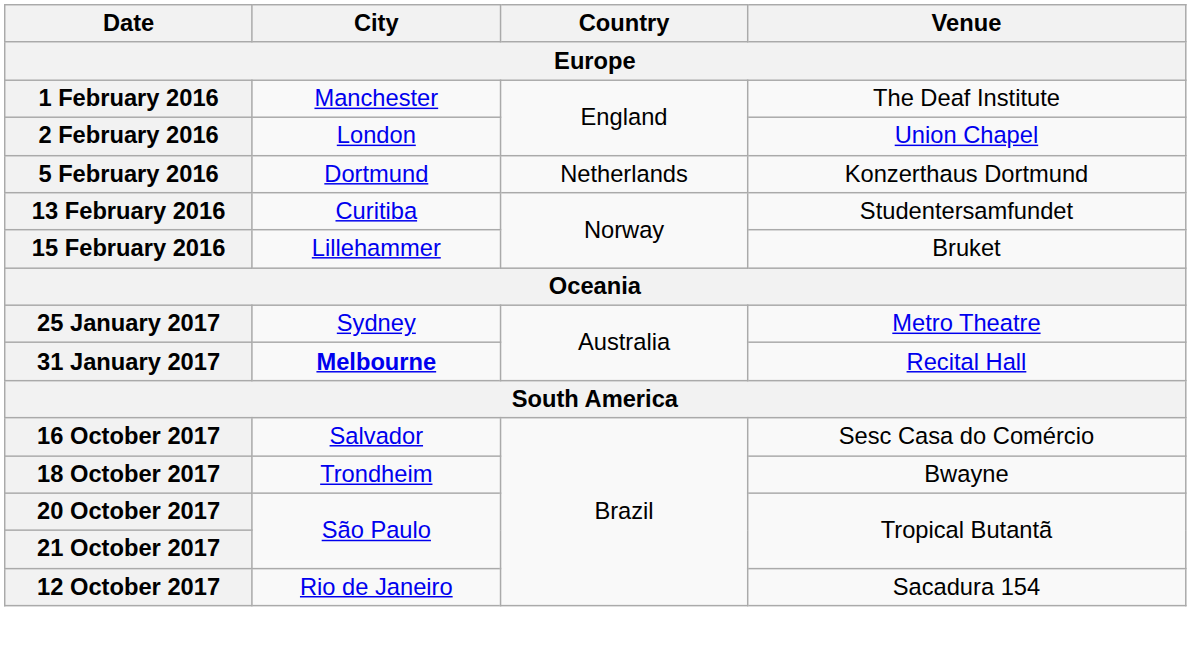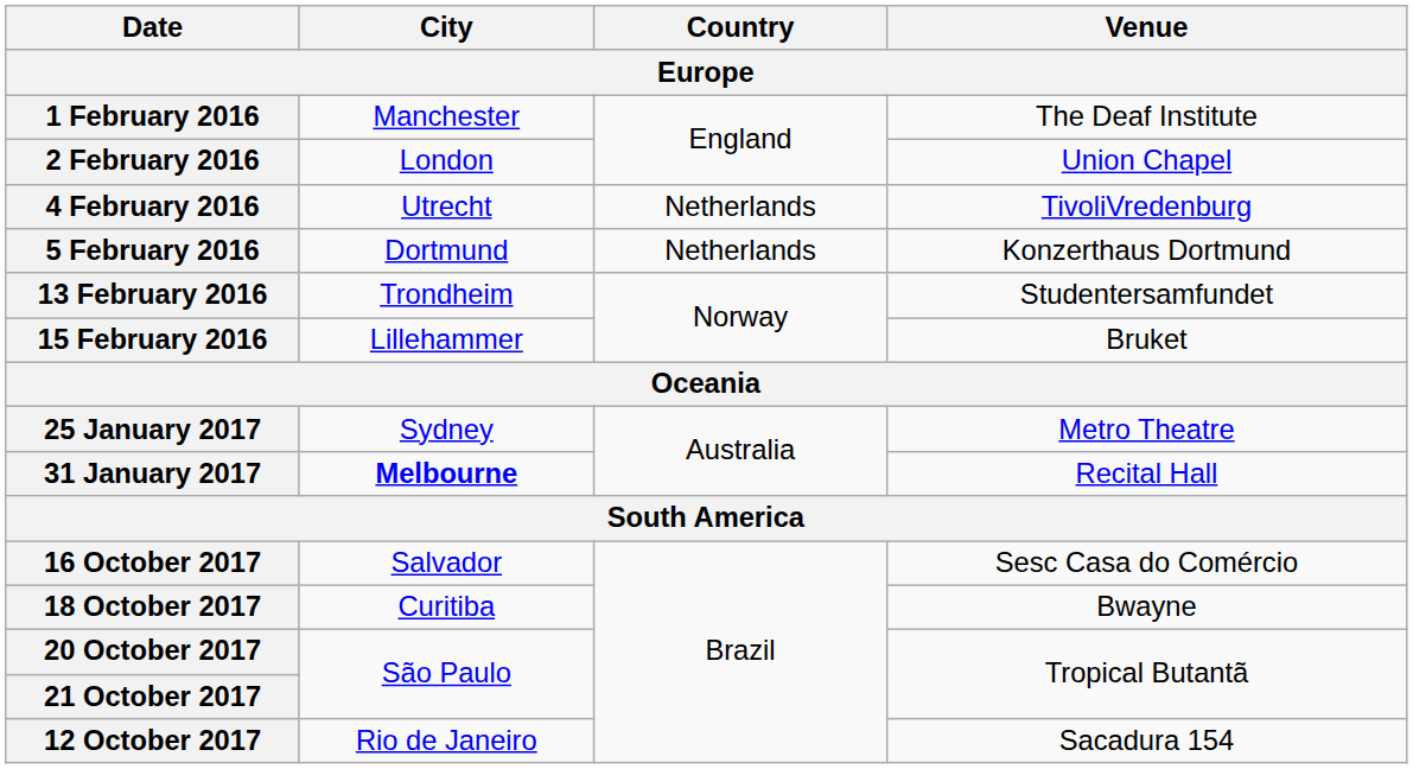 <table class="wikitable plainrowheaders" style="text-align:center;">
 <tr>
 <th scope="col" style="width:10em;">Date</th>
 <th scope="col" style="width:10em;">City</th>
 <th scope="col" style="width:10em;">Country</th>
 <th scope="col" style="width:18em;">Venue</th>
 </tr>
 <tr>
 <th colspan="4">Europe</th>
 </tr>
 <tr>
 <th scope="row" style="text-align:center;">1 February 2016</th>
 <td><a href='#'>Manchester</a></td>
 <td rowspan="2">England</td>
 <td>The Deaf Institute</td>
 </tr>
 <tr>
 <th scope="row" style="text-align:center;">2 February 2016</th>
 <td><a href='#'>London</a></td>
 <td><a href='#'>Union Chapel</a></td>
 </tr>
 <tr>
+<th scope="row" style="text-align:center;">4 February 2016</th>
+<td><a href='#'>Utrecht</a></td>
+<td rowspan="1">Netherlands</td>
+<td><a href='#'>TivoliVredenburg</a></td>
+</tr>
+<tr>
 <th scope="row" style="text-align:center;">5 February 2016</th>
 <td><a href='#'>Dortmund</a></td>
 <td rowspan="1">Netherlands</td>
 <td>Konzerthaus Dortmund</td>
 </tr>
 <tr>
 <th scope="row" style="text-align:center;">13 February 2016</th>
-<td><a href='#'>Curitiba</a></td>
+<td><a href='#'>Trondheim</a></td>
 <td rowspan="2">Norway</td>
 <td>Studentersamfundet</td>
 </tr>
 <tr>
 <th scope="row" style="text-align:center;">15 February 2016</th>
 <td><a href='#'>Lillehammer</a></td>
 <td>Bruket</td>
 </tr>
 <tr>
 <th colspan="4">Oceania</th>
 </tr>
 <tr>
 <th scope="row" style="text-align:center;">25 January 2017</th>
 <td><a href='#'>Sydney</a></td>
 <td rowspan="2">Australia</td>
 <td><a href='#'>Metro Theatre</a></td>
 </tr>
 <tr>
 <th scope="row" style="text-align:center;">31 January 2017</th>
 <td><strong><a href='#'>Melbourne</a></strong></td>
 <td><a href='#'>Recital Hall</a></td>
 </tr>
 <tr>
 <th colspan="4">South America</th>
 </tr>
 <tr>
 <th scope="row" style="text-align:center;">16 October 2017</th>
 <td><a href='#'>Salvador</a></td>
 <td rowspan="5">Brazil</td>
 <td>Sesc Casa do Comércio</td>
 </tr>
 <tr>
 <th scope="row" style="text-align:center;">18 October 2017</th>
-<td><a href='#'>Trondheim</a></td>
+<td><a href='#'>Curitiba</a></td>
 <td>Bwayne</td>
 </tr>
 <tr>
 <th scope="row" style="text-align:center;">20 October 2017</th>
 <td rowspan="2"><a href='#'>São Paulo</a></td>
 <td rowspan="2">Tropical Butantã</td>
 </tr>
 <tr>
 <th scope="row" style="text-align:center;">21 October 2017</th>
 </tr>
 <tr>
 <th scope="row" style="text-align:center;">12 October 2017</th>
 <td><a href='#'>Rio de Janeiro</a></td>
 <td>Sacadura 154</td>
 </tr>
 </table>
